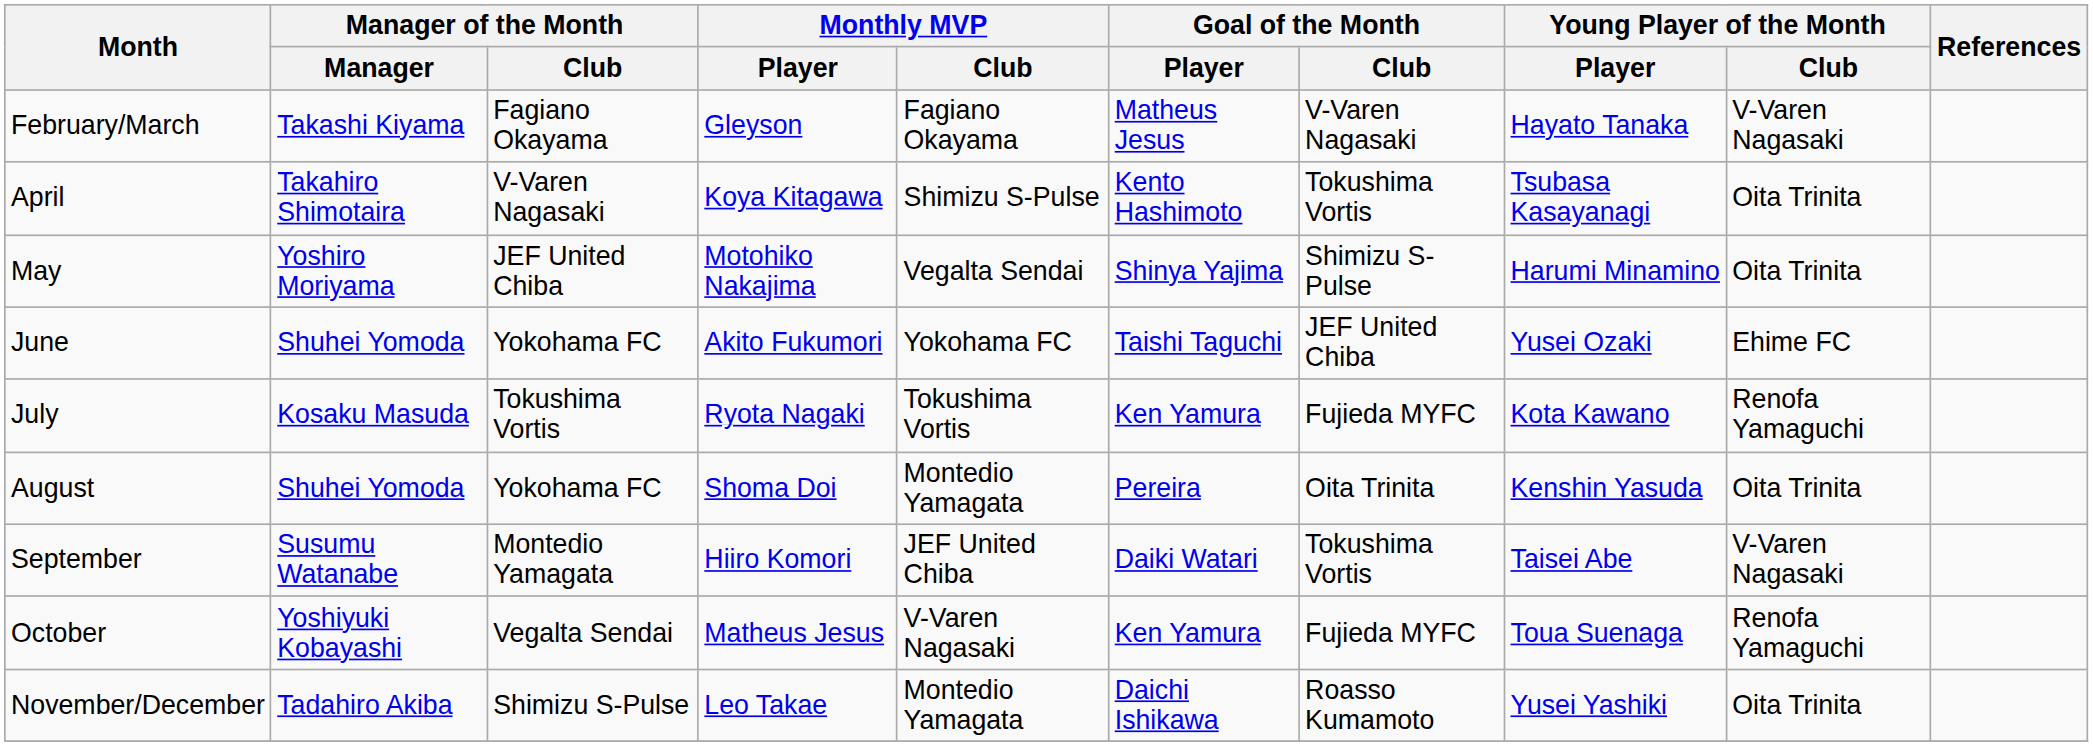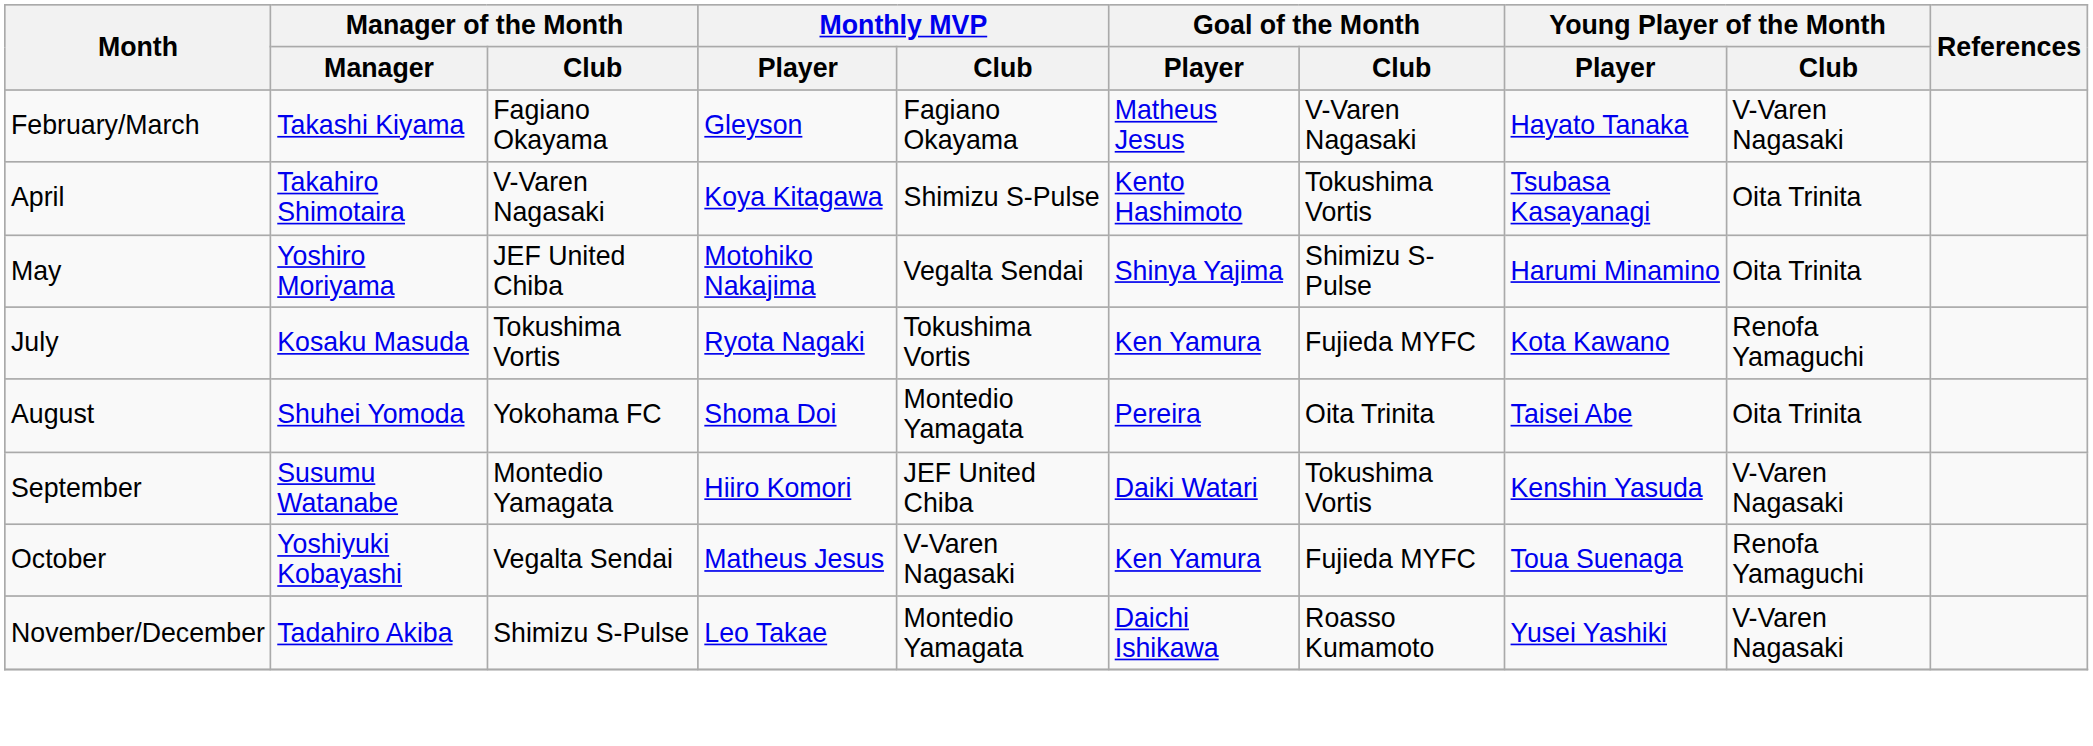 <table class="wikitable">
 <tr>
 <th rowspan="2">Month</th>
 <th colspan="2">Manager of the Month</th>
 <th colspan="2"><a href='#'>Monthly MVP</a></th>
 <th colspan="2">Goal of the Month</th>
 <th colspan="2">Young Player of the Month</th>
 <th rowspan="2">References</th>
 </tr>
 <tr>
 <th>Manager</th>
 <th>Club</th>
 <th>Player</th>
 <th>Club</th>
 <th>Player</th>
 <th>Club</th>
 <th>Player</th>
 <th>Club</th>
 </tr>
 <tr>
 <td>February/March</td>
 <td> <a href='#'>Takashi Kiyama</a></td>
 <td>Fagiano Okayama</td>
 <td> <a href='#'>Gleyson</a></td>
 <td>Fagiano Okayama</td>
 <td> <a href='#'>Matheus Jesus</a></td>
 <td>V-Varen Nagasaki</td>
 <td> <a href='#'>Hayato Tanaka</a></td>
 <td>V-Varen Nagasaki</td>
 <td align=center></td>
 </tr>
 <tr>
 <td>April</td>
 <td> <a href='#'>Takahiro Shimotaira</a></td>
 <td>V-Varen Nagasaki</td>
 <td> <a href='#'>Koya Kitagawa</a></td>
 <td>Shimizu S-Pulse</td>
 <td> <a href='#'>Kento Hashimoto</a></td>
 <td>Tokushima Vortis</td>
 <td> <a href='#'>Tsubasa Kasayanagi</a></td>
 <td>Oita Trinita</td>
 <td align=center></td>
 </tr>
 <tr>
 <td>May</td>
 <td> <a href='#'>Yoshiro Moriyama</a></td>
 <td>JEF United Chiba</td>
 <td> <a href='#'>Motohiko Nakajima</a></td>
 <td>Vegalta Sendai</td>
 <td> <a href='#'>Shinya Yajima</a></td>
 <td>Shimizu S-Pulse</td>
 <td> <a href='#'>Harumi Minamino</a></td>
 <td>Oita Trinita</td>
 <td align=center></td>
 </tr>
 <tr>
-<td>June</td>
-<td> <a href='#'>Shuhei Yomoda</a></td>
-<td>Yokohama FC</td>
-<td> <a href='#'>Akito Fukumori</a></td>
-<td>Yokohama FC</td>
-<td> <a href='#'>Taishi Taguchi</a></td>
-<td>JEF United Chiba</td>
-<td> <a href='#'>Yusei Ozaki</a></td>
-<td>Ehime FC</td>
-<td align=center></td>
-</tr>
-<tr>
 <td>July</td>
 <td> <a href='#'>Kosaku Masuda</a></td>
 <td>Tokushima Vortis</td>
 <td> <a href='#'>Ryota Nagaki</a></td>
 <td>Tokushima Vortis</td>
 <td> <a href='#'>Ken Yamura</a></td>
 <td>Fujieda MYFC</td>
 <td> <a href='#'>Kota Kawano</a></td>
 <td>Renofa Yamaguchi</td>
 <td align=center></td>
 </tr>
 <tr>
 <td>August</td>
 <td> <a href='#'>Shuhei Yomoda</a></td>
 <td>Yokohama FC</td>
 <td> <a href='#'>Shoma Doi</a></td>
 <td>Montedio Yamagata</td>
 <td> <a href='#'>Pereira</a></td>
 <td>Oita Trinita</td>
-<td> <a href='#'>Kenshin Yasuda</a></td>
+<td> <a href='#'>Taisei Abe</a></td>
 <td>Oita Trinita</td>
 <td align=center></td>
 </tr>
 <tr>
 <td>September</td>
 <td> <a href='#'>Susumu Watanabe</a></td>
 <td>Montedio Yamagata</td>
 <td> <a href='#'>Hiiro Komori</a></td>
 <td>JEF United Chiba</td>
 <td> <a href='#'>Daiki Watari</a></td>
 <td>Tokushima Vortis</td>
-<td> <a href='#'>Taisei Abe</a></td>
+<td> <a href='#'>Kenshin Yasuda</a></td>
 <td>V-Varen Nagasaki</td>
 <td align=center></td>
 </tr>
 <tr>
 <td>October</td>
 <td> <a href='#'>Yoshiyuki Kobayashi</a></td>
 <td>Vegalta Sendai</td>
 <td> <a href='#'>Matheus Jesus</a></td>
 <td>V-Varen Nagasaki</td>
 <td> <a href='#'>Ken Yamura</a></td>
 <td>Fujieda MYFC</td>
 <td> <a href='#'>Toua Suenaga</a></td>
 <td>Renofa Yamaguchi</td>
 <td align=center></td>
 </tr>
 <tr>
 <td>November/December</td>
 <td> <a href='#'>Tadahiro Akiba</a></td>
 <td>Shimizu S-Pulse</td>
 <td> <a href='#'>Leo Takae</a></td>
 <td>Montedio Yamagata</td>
 <td> <a href='#'>Daichi Ishikawa</a></td>
 <td>Roasso Kumamoto</td>
 <td> <a href='#'>Yusei Yashiki</a></td>
-<td>Oita Trinita</td>
+<td>V-Varen Nagasaki</td>
 <td align=center></td>
 </tr>
 <tr>
 </tr>
 </table>
